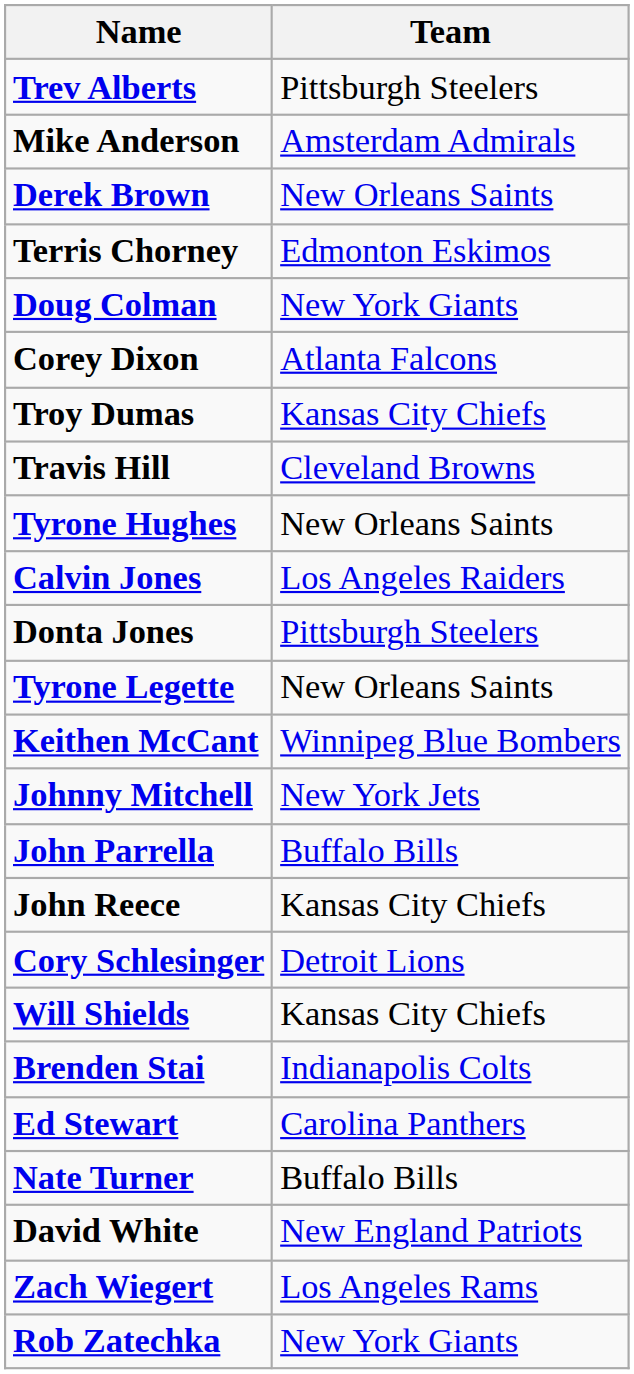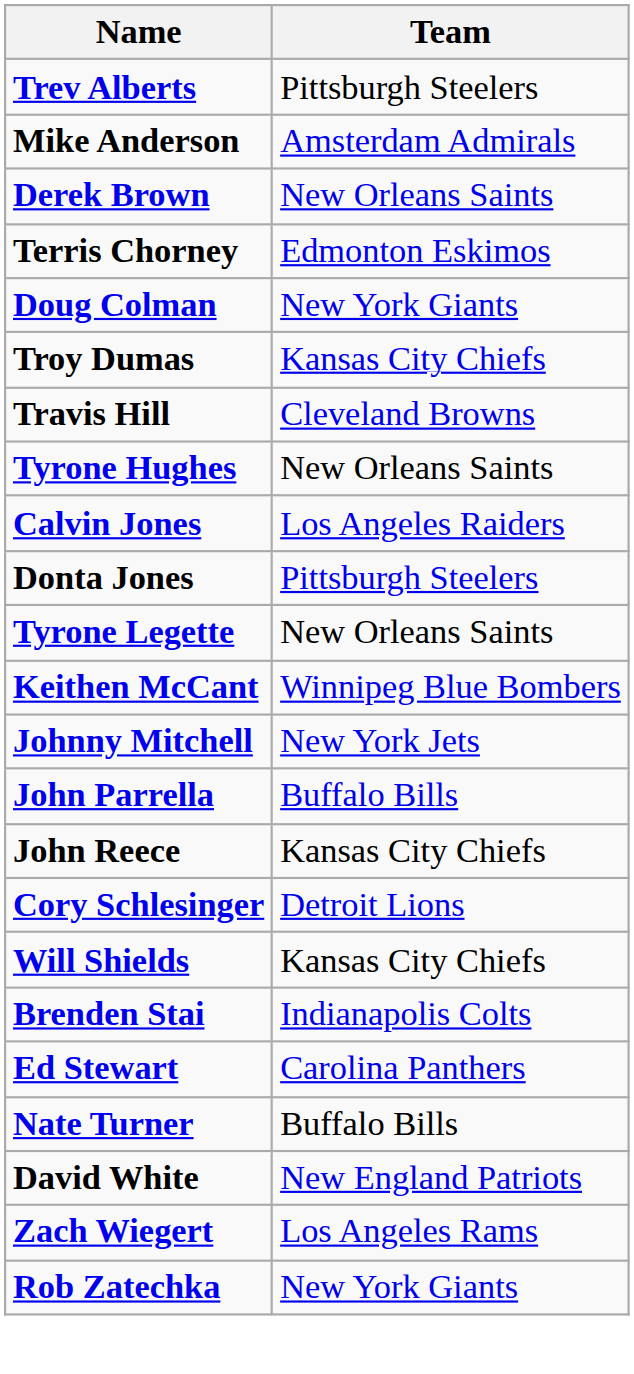 <table class="wikitable">
 <tr>
 <th>Name</th>
 <th>Team</th>
 </tr>
 <tr>
 <td><strong><a href='#'>Trev Alberts</a></strong></td>
 <td>Pittsburgh Steelers</td>
 </tr>
 <tr>
 <td><strong>Mike Anderson</strong></td>
 <td><a href='#'>Amsterdam Admirals</a></td>
 </tr>
 <tr>
 <td><strong><a href='#'>Derek Brown</a></strong></td>
 <td><a href='#'>New Orleans Saints</a></td>
 </tr>
 <tr>
 <td><strong>Terris Chorney</strong></td>
 <td><a href='#'>Edmonton Eskimos</a></td>
 </tr>
 <tr>
 <td><strong><a href='#'>Doug Colman</a></strong></td>
 <td><a href='#'>New York Giants</a></td>
-</tr>
-<tr>
-<td><strong>Corey Dixon</strong></td>
-<td><a href='#'>Atlanta Falcons</a></td>
 </tr>
 <tr>
 <td><strong>Troy Dumas</strong></td>
 <td><a href='#'>Kansas City Chiefs</a></td>
 </tr>
 <tr>
 <td><strong>Travis Hill</strong></td>
 <td><a href='#'>Cleveland Browns</a></td>
 </tr>
 <tr>
 <td><strong><a href='#'>Tyrone Hughes</a></strong></td>
 <td>New Orleans Saints</td>
 </tr>
 <tr>
 <td><strong><a href='#'>Calvin Jones</a></strong></td>
 <td><a href='#'>Los Angeles Raiders</a></td>
 </tr>
 <tr>
 <td><strong>Donta Jones</strong></td>
 <td><a href='#'>Pittsburgh Steelers</a></td>
 </tr>
 <tr>
 <td><strong><a href='#'>Tyrone Legette</a></strong></td>
 <td>New Orleans Saints</td>
 </tr>
 <tr>
 <td><strong><a href='#'>Keithen McCant</a></strong></td>
 <td><a href='#'>Winnipeg Blue Bombers</a></td>
 </tr>
 <tr>
 <td><strong><a href='#'>Johnny Mitchell</a></strong></td>
 <td><a href='#'>New York Jets</a></td>
 </tr>
 <tr>
 <td><strong><a href='#'>John Parrella</a></strong></td>
 <td><a href='#'>Buffalo Bills</a></td>
 </tr>
 <tr>
 <td><strong>John Reece</strong></td>
 <td>Kansas City Chiefs</td>
 </tr>
 <tr>
 <td><strong><a href='#'>Cory Schlesinger</a></strong></td>
 <td><a href='#'>Detroit Lions</a></td>
 </tr>
 <tr>
 <td><strong><a href='#'>Will Shields</a></strong></td>
 <td>Kansas City Chiefs</td>
 </tr>
 <tr>
 <td><strong><a href='#'>Brenden Stai</a></strong></td>
 <td><a href='#'>Indianapolis Colts</a></td>
 </tr>
 <tr>
 <td><strong><a href='#'>Ed Stewart</a></strong></td>
 <td><a href='#'>Carolina Panthers</a></td>
 </tr>
 <tr>
 <td><strong><a href='#'>Nate Turner</a></strong></td>
 <td>Buffalo Bills</td>
 </tr>
 <tr>
 <td><strong>David White</strong></td>
 <td><a href='#'>New England Patriots</a></td>
 </tr>
 <tr>
 <td><strong><a href='#'>Zach Wiegert</a></strong></td>
 <td><a href='#'>Los Angeles Rams</a></td>
 </tr>
 <tr>
 <td><strong><a href='#'>Rob Zatechka</a></strong></td>
 <td><a href='#'>New York Giants</a></td>
 </tr>
 </table>
